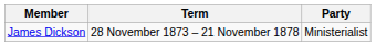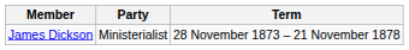 <table class="wikitable">
 <tr>
 <th>Member</th>
+<th>Party</th>
 <th>Term</th>
-<th>Party</th>
 </tr>
 <tr>
 <td><a href='#'>James Dickson</a></td>
+<td>Ministerialist</td>
 <td>28 November 1873 – 21 November 1878</td>
-<td>Ministerialist</td>
 </tr>
 </table>
